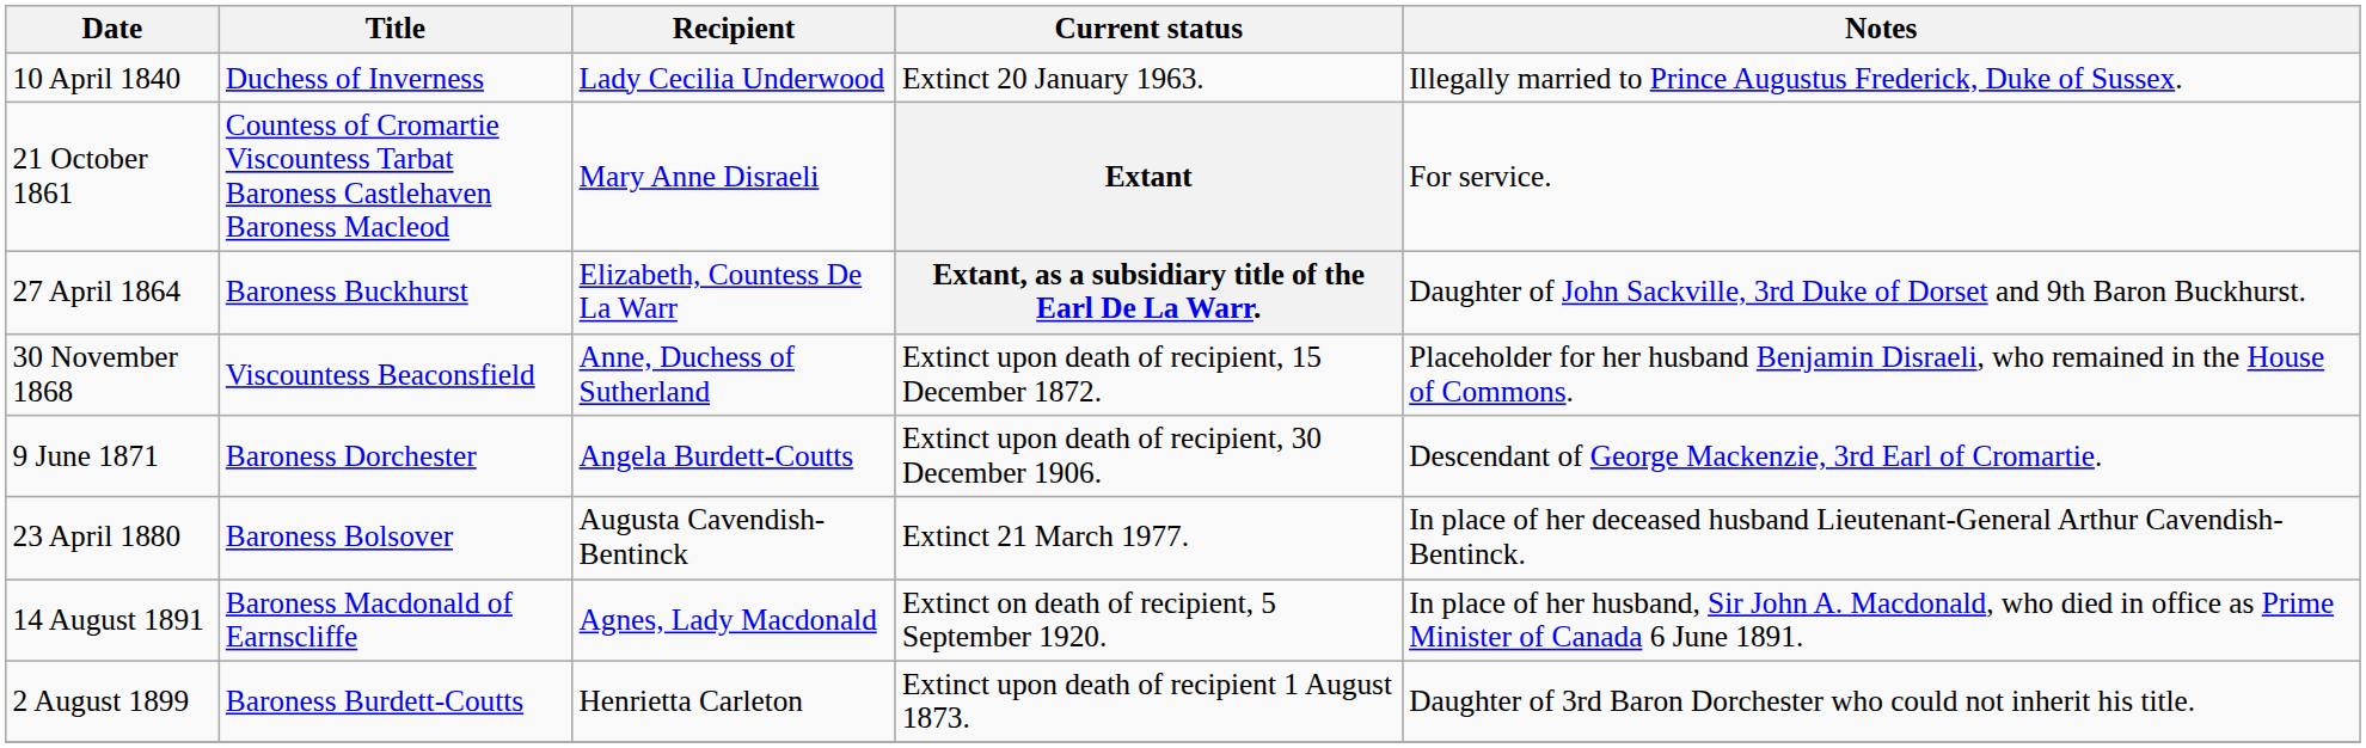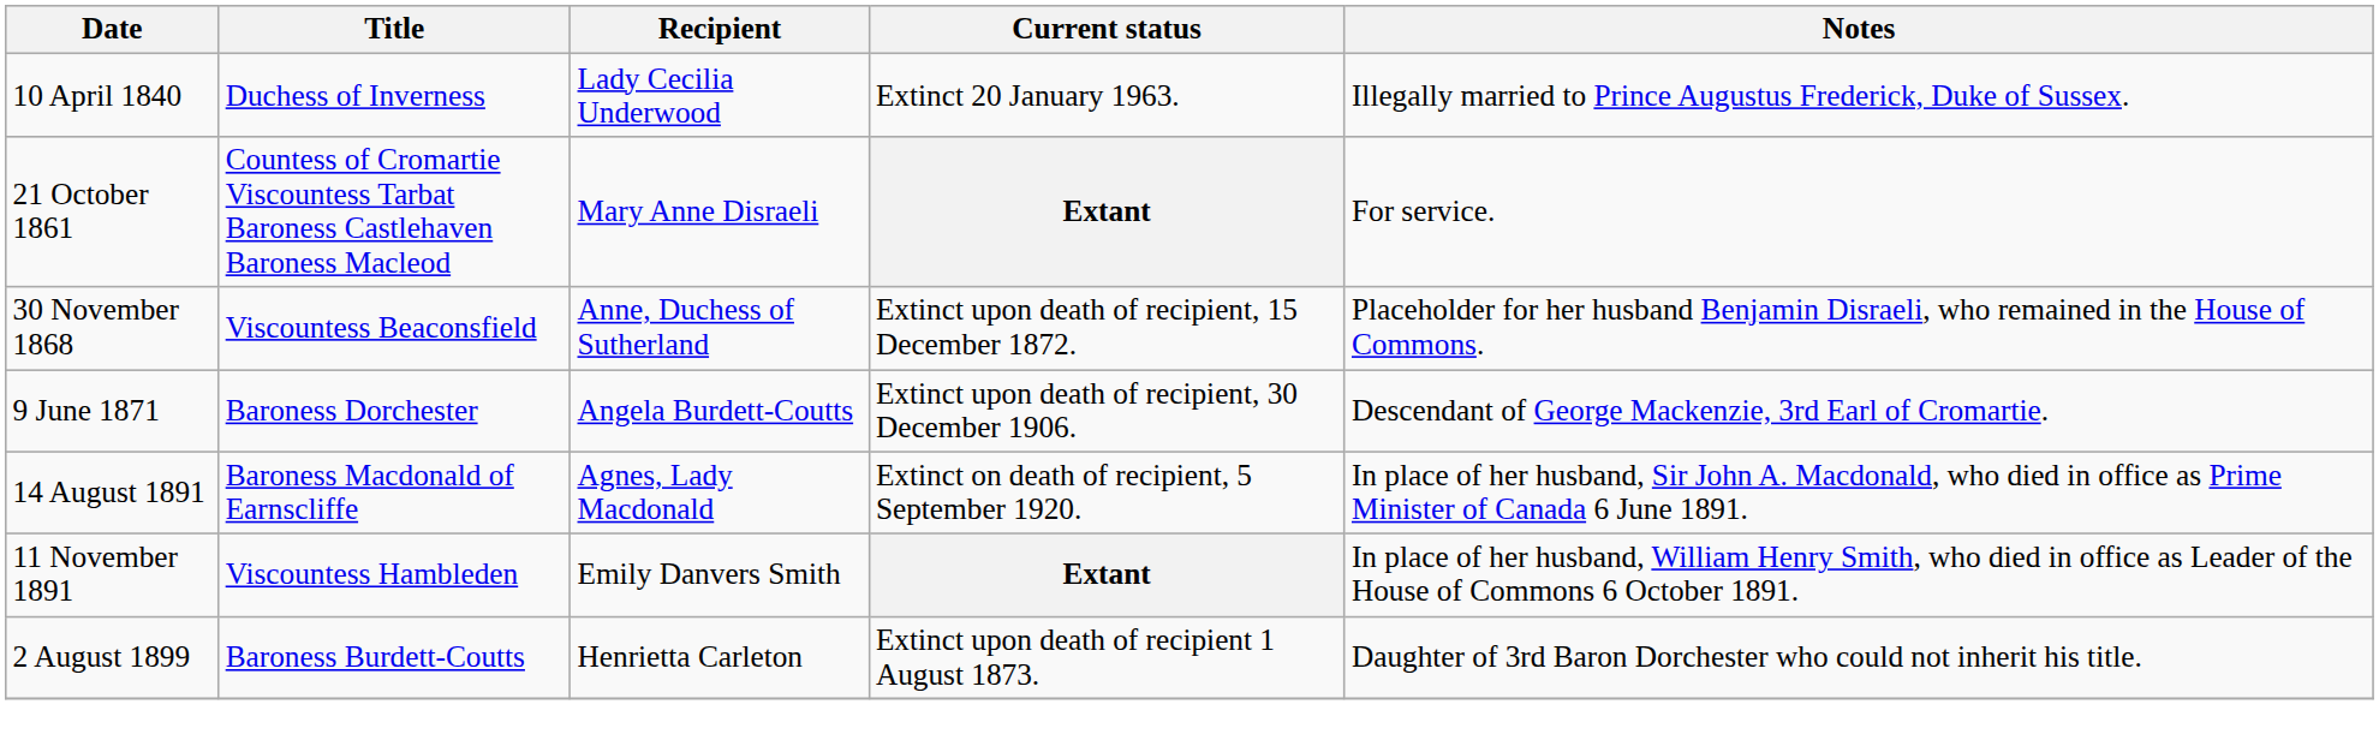 <table class="wikitable">
 <tr>
 <th>Date</th>
 <th>Title</th>
 <th>Recipient</th>
 <th>Current status</th>
 <th>Notes</th>
 </tr>
 <tr>
 <td>10 April 1840</td>
 <td> <a href='#'>Duchess of Inverness</a></td>
 <td><a href='#'>Lady Cecilia Underwood</a></td>
 <td>Extinct 20 January 1963.</td>
 <td>Illegally married to <a href='#'>Prince Augustus Frederick, Duke of Sussex</a>.</td>
 </tr>
 <tr>
 <td>21 October 1861</td>
 <td> <a href='#'>Countess of Cromartie</a><br><a href='#'>Viscountess Tarbat</a><br><a href='#'>Baroness Castlehaven</a><br><a href='#'>Baroness Macleod</a></td>
 <td><a href='#'>Mary Anne Disraeli</a></td>
 <th>Extant</th>
 <td>For service.</td>
 </tr>
 <tr>
-<td>27 April 1864</td>
-<td> <a href='#'>Baroness Buckhurst</a></td>
-<td><a href='#'>Elizabeth, Countess De La Warr</a></td>
-<th>Extant, as a subsidiary title of the <a href='#'>Earl De La Warr</a>.</th>
-<td>Daughter of <a href='#'>John Sackville, 3rd Duke of Dorset</a> and 9th Baron Buckhurst.</td>
-</tr>
-<tr>
 <td>30 November 1868</td>
 <td> <a href='#'>Viscountess Beaconsfield</a></td>
 <td><a href='#'>Anne, Duchess of Sutherland</a></td>
 <td>Extinct upon death of recipient, 15 December 1872.</td>
 <td>Placeholder for her husband <a href='#'>Benjamin Disraeli</a>, who remained in the <a href='#'>House of Commons</a>.</td>
 </tr>
 <tr>
 <td>9 June 1871</td>
 <td> <a href='#'>Baroness Dorchester</a></td>
 <td><a href='#'>Angela Burdett-Coutts</a></td>
 <td>Extinct upon death of recipient, 30 December 1906.</td>
 <td>Descendant of <a href='#'>George Mackenzie, 3rd Earl of Cromartie</a>.</td>
 </tr>
 <tr>
-<td>23 April 1880</td>
-<td> <a href='#'>Baroness Bolsover</a></td>
-<td>Augusta Cavendish-Bentinck</td>
-<td>Extinct 21 March 1977.</td>
-<td>In place of her deceased husband Lieutenant-General Arthur Cavendish-Bentinck.</td>
-</tr>
-<tr>
 <td>14 August 1891</td>
 <td> <a href='#'>Baroness Macdonald of Earnscliffe</a></td>
 <td><a href='#'>Agnes, Lady Macdonald</a></td>
 <td>Extinct on death of recipient, 5 September 1920.</td>
 <td>In place of her husband, <a href='#'>Sir John A. Macdonald</a>, who died in office as <a href='#'>Prime Minister of Canada</a> 6 June 1891.</td>
+</tr>
+<tr>
+<td>11 November 1891</td>
+<td> <a href='#'>Viscountess Hambleden</a></td>
+<td>Emily Danvers Smith</td>
+<th>Extant</th>
+<td>In place of her husband, <a href='#'>William Henry Smith</a>, who died in office as Leader of the House of Commons 6 October 1891.</td>
 </tr>
 <tr>
 <td>2 August 1899</td>
 <td> <a href='#'>Baroness Burdett-Coutts</a></td>
 <td>Henrietta Carleton</td>
 <td>Extinct upon death of recipient 1 August 1873.</td>
 <td>Daughter of 3rd Baron Dorchester who could not inherit his title.</td>
 </tr>
 <tr>
 </tr>
 </table>
